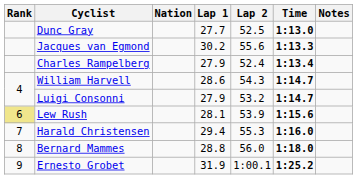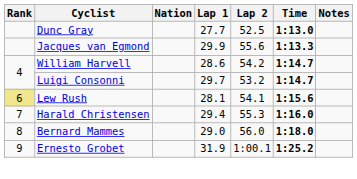 <table class="wikitable sortable" style="text-align:center">
 <tr>
 <th>Rank</th>
 <th>Cyclist</th>
 <th>Nation</th>
 <th>Lap 1</th>
 <th>Lap 2</th>
 <th>Time</th>
 <th>Notes</th>
 </tr>
 <tr>
 <td></td>
 <td align=left><a href='#'>Dunc Gray</a></td>
 <td align=left></td>
 <td>27.7</td>
 <td>52.5</td>
 <td><strong>1:13.0</strong></td>
 <td></td>
 </tr>
 <tr>
 <td></td>
 <td align=left><a href='#'>Jacques van Egmond</a></td>
 <td align=left></td>
-<td>30.2</td>
+<td>29.9</td>
 <td>55.6</td>
 <td><strong>1:13.3</strong></td>
-<td></td>
-</tr>
-<tr>
-<td></td>
-<td align=left><a href='#'>Charles Rampelberg</a></td>
-<td align=left></td>
-<td>27.9</td>
-<td>52.4</td>
-<td><strong>1:13.4</strong></td>
 <td></td>
 </tr>
 <tr>
 <td rowspan=2>4</td>
 <td align=left><a href='#'>William Harvell</a></td>
 <td align=left></td>
 <td>28.6</td>
-<td>54.3</td>
+<td>54.2</td>
 <td><strong>1:14.7</strong></td>
 <td></td>
 </tr>
 <tr>
 <td align=left><a href='#'>Luigi Consonni</a></td>
 <td align=left></td>
-<td>27.9</td>
+<td>29.7</td>
 <td>53.2</td>
 <td><strong>1:14.7</strong></td>
 <td></td>
 </tr>
 <tr>
 <td style="background: khaki;">6</td>
 <td align=left><a href='#'>Lew Rush</a></td>
 <td align=left></td>
 <td>28.1</td>
-<td>53.9</td>
+<td>54.1</td>
 <td><strong>1:15.6</strong></td>
 <td></td>
 </tr>
 <tr>
 <td>7</td>
 <td align=left><a href='#'>Harald Christensen</a></td>
 <td align=left></td>
 <td>29.4</td>
 <td>55.3</td>
 <td><strong>1:16.0</strong></td>
 <td></td>
 </tr>
 <tr>
 <td>8</td>
 <td align=left><a href='#'>Bernard Mammes</a></td>
 <td align=left></td>
-<td>28.8</td>
+<td>29.0</td>
 <td>56.0</td>
 <td><strong>1:18.0</strong></td>
 <td></td>
 </tr>
 <tr>
 <td>9</td>
 <td align=left><a href='#'>Ernesto Grobet</a></td>
 <td align=left></td>
 <td>31.9</td>
 <td data-sort-value=60.1>1:00.1</td>
 <td><strong>1:25.2</strong></td>
 <td></td>
 </tr>
 </table>
